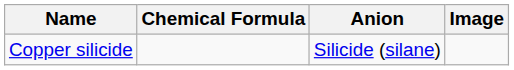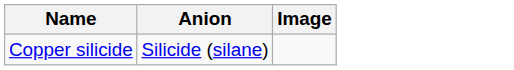 <table class="wikitable">
 <tr>
 <th>Name</th>
-<th>Chemical Formula</th>
 <th>Anion</th>
 <th>Image</th>
 </tr>
 <tr>
 <td><a href='#'>Copper silicide</a></td>
-<td></td>
 <td><a href='#'>Silicide</a> (<a href='#'>silane</a>)</td>
 <td></td>
 </tr>
 </table>
